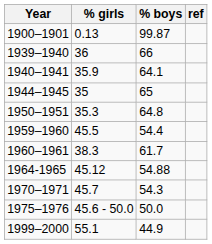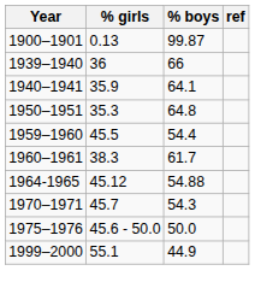 <table class="wikitable">
 <tr>
 <th>Year</th>
 <th>% girls</th>
 <th>% boys</th>
 <th>ref</th>
 </tr>
 <tr>
 <td>1900–1901</td>
 <td>0.13</td>
 <td>99.87</td>
 <td></td>
 </tr>
 <tr>
 <td>1939–1940</td>
 <td>36</td>
 <td>66</td>
 <td></td>
 </tr>
 <tr>
 <td>1940–1941</td>
 <td>35.9</td>
 <td>64.1</td>
-<td></td>
-</tr>
-<tr>
-<td>1944–1945</td>
-<td>35</td>
-<td>65</td>
 <td></td>
 </tr>
 <tr>
 <td>1950–1951</td>
 <td>35.3</td>
 <td>64.8</td>
 <td></td>
 </tr>
 <tr>
 <td>1959–1960</td>
 <td>45.5</td>
 <td>54.4</td>
 <td></td>
 </tr>
 <tr>
 <td>1960–1961</td>
 <td>38.3</td>
 <td>61.7</td>
 <td></td>
 </tr>
 <tr>
 <td>1964-1965</td>
 <td>45.12</td>
 <td>54.88</td>
 <td></td>
 </tr>
 <tr>
 <td>1970–1971</td>
 <td>45.7</td>
 <td>54.3</td>
 <td></td>
 </tr>
 <tr>
 <td>1975–1976</td>
 <td>45.6 - 50.0</td>
 <td>50.0</td>
 <td></td>
 </tr>
 <tr>
 <td>1999–2000</td>
 <td>55.1</td>
 <td>44.9</td>
 <td></td>
 </tr>
 </table>
